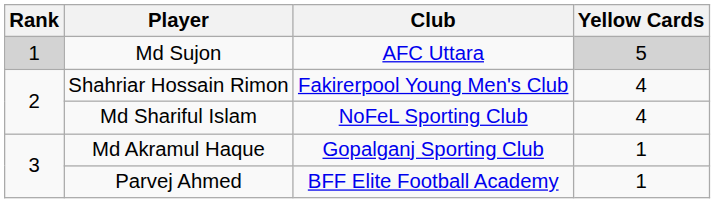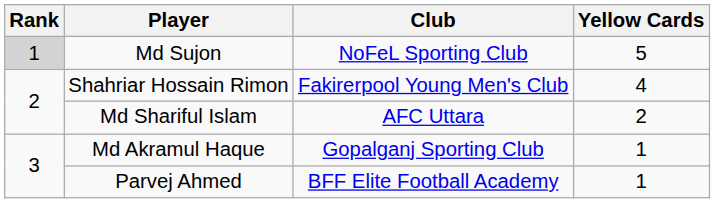 <table class="wikitable" style="text-align:center">
 <tr>
 <th>Rank</th>
 <th>Player</th>
 <th>Club</th>
 <th>Yellow Cards</th>
 </tr>
 <tr>
 <td style="background: lightgrey;">1</td>
 <td> Md Sujon</td>
-<td><a href='#'>AFC Uttara</a></td>
-<td style="background: lightgrey;">5</td>
+<td><a href='#'>NoFeL Sporting Club</a></td>
+<td>5</td>
 </tr>
 <tr>
 <td rowspan=2>2</td>
 <td> Shahriar Hossain Rimon</td>
 <td><a href='#'>Fakirerpool Young Men's Club</a></td>
 <td>4</td>
 </tr>
 <tr>
 <td> Md Shariful Islam</td>
-<td><a href='#'>NoFeL Sporting Club</a></td>
-<td>4</td>
+<td><a href='#'>AFC Uttara</a></td>
+<td>2</td>
 </tr>
 <tr>
 <td rowspan=2>3</td>
 <td> Md Akramul Haque</td>
 <td><a href='#'>Gopalganj Sporting Club</a></td>
 <td>1</td>
 </tr>
 <tr>
 <td> Parvej Ahmed</td>
 <td><a href='#'>BFF Elite Football Academy</a></td>
 <td>1</td>
 </tr>
 </table>
